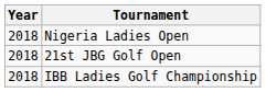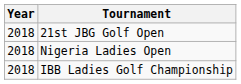 <table class="sortable wikitable">
 <tr>
 <th>Year</th>
 <th>Tournament</th>
 </tr>
 <tr>
 <td align=center>2018</td>
-<td>Nigeria Ladies Open</td>
+<td>21st JBG Golf Open</td>
 </tr>
 <tr>
 <td align=center>2018</td>
-<td>21st JBG Golf Open</td>
+<td>Nigeria Ladies Open</td>
 </tr>
 <tr>
 <td align=center>2018</td>
 <td>IBB Ladies Golf Championship</td>
 </tr>
 </table>
